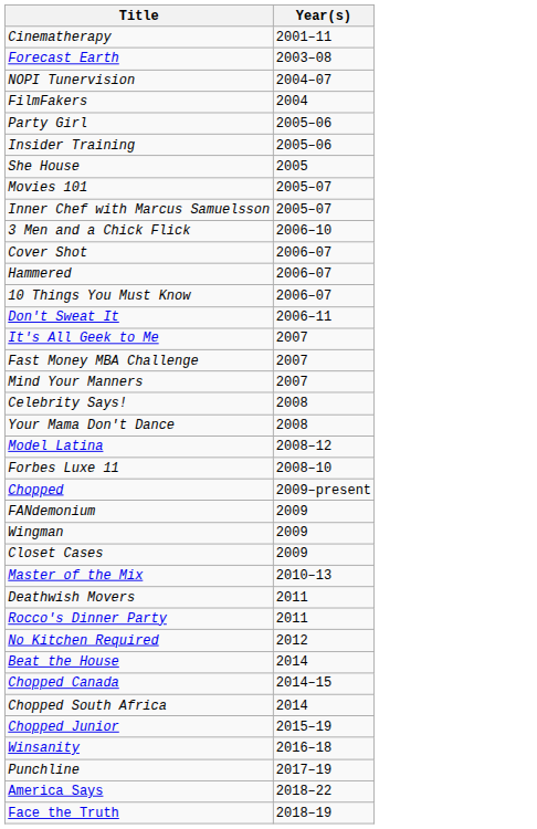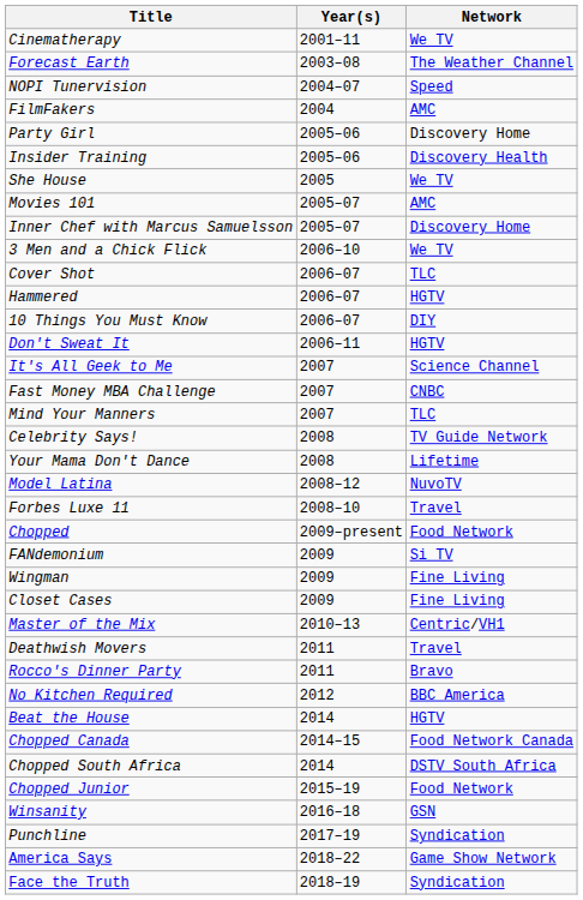 <table class="wikitable">
 <tr>
 <th>Title</th>
 <th>Year(s)</th>
+<th>Network</th>
 </tr>
 <tr>
 <td><em>Cinematherapy</em></td>
 <td>2001–11</td>
+<td><a href='#'>We TV</a></td>
 </tr>
 <tr>
 <td><em><a href='#'>Forecast Earth</a></em></td>
 <td>2003–08</td>
+<td><a href='#'>The Weather Channel</a></td>
 </tr>
 <tr>
 <td><em>NOPI Tunervision</em></td>
 <td>2004–07</td>
+<td><a href='#'>Speed</a></td>
 </tr>
 <tr>
 <td><em>FilmFakers</em></td>
 <td>2004</td>
+<td><a href='#'>AMC</a></td>
 </tr>
 <tr>
 <td><em>Party Girl</em></td>
 <td>2005–06</td>
+<td>Discovery Home</td>
 </tr>
 <tr>
 <td><em>Insider Training</em></td>
 <td>2005–06</td>
+<td><a href='#'>Discovery Health</a></td>
 </tr>
 <tr>
 <td><em>She House</em></td>
 <td>2005</td>
+<td><a href='#'>We TV</a></td>
 </tr>
 <tr>
 <td><em>Movies 101</em></td>
 <td>2005–07</td>
+<td><a href='#'>AMC</a></td>
 </tr>
 <tr>
 <td><em>Inner Chef with Marcus Samuelsson</em></td>
 <td>2005–07</td>
+<td><a href='#'>Discovery Home</a></td>
 </tr>
 <tr>
 <td><em>3 Men and a Chick Flick</em></td>
 <td>2006–10</td>
+<td><a href='#'>We TV</a></td>
 </tr>
 <tr>
 <td><em>Cover Shot</em></td>
 <td>2006–07</td>
+<td><a href='#'>TLC</a></td>
 </tr>
 <tr>
 <td><em>Hammered</em></td>
 <td>2006–07</td>
+<td><a href='#'>HGTV</a></td>
 </tr>
 <tr>
 <td><em>10 Things You Must Know</em></td>
 <td>2006–07</td>
+<td><a href='#'>DIY</a></td>
 </tr>
 <tr>
 <td><em><a href='#'>Don't Sweat It</a></em></td>
 <td>2006–11</td>
+<td><a href='#'>HGTV</a></td>
 </tr>
 <tr>
 <td><em><a href='#'>It's All Geek to Me</a></em></td>
 <td>2007</td>
+<td><a href='#'>Science Channel</a></td>
 </tr>
 <tr>
 <td><em>Fast Money MBA Challenge</em></td>
 <td>2007</td>
+<td><a href='#'>CNBC</a></td>
 </tr>
 <tr>
 <td><em>Mind Your Manners</em></td>
 <td>2007</td>
+<td><a href='#'>TLC</a></td>
 </tr>
 <tr>
 <td><em>Celebrity Says!</em></td>
 <td>2008</td>
+<td><a href='#'>TV Guide Network</a></td>
 </tr>
 <tr>
 <td><em>Your Mama Don't Dance</em></td>
 <td>2008</td>
+<td><a href='#'>Lifetime</a></td>
 </tr>
 <tr>
 <td><em><a href='#'>Model Latina</a></em></td>
 <td>2008–12</td>
+<td><a href='#'>NuvoTV</a></td>
 </tr>
 <tr>
 <td><em>Forbes Luxe 11</em></td>
 <td>2008–10</td>
+<td><a href='#'>Travel</a></td>
 </tr>
 <tr>
 <td><em><a href='#'>Chopped</a></em></td>
 <td>2009–present</td>
+<td><a href='#'>Food Network</a></td>
 </tr>
 <tr>
 <td><em>FANdemonium</em></td>
 <td>2009</td>
+<td><a href='#'>Si TV</a></td>
 </tr>
 <tr>
 <td><em>Wingman</em></td>
 <td>2009</td>
+<td><a href='#'>Fine Living</a></td>
 </tr>
 <tr>
 <td><em>Closet Cases</em></td>
 <td>2009</td>
+<td><a href='#'>Fine Living</a></td>
 </tr>
 <tr>
 <td><em><a href='#'>Master of the Mix</a></em></td>
 <td>2010–13</td>
+<td><a href='#'>Centric</a>/<a href='#'>VH1</a></td>
 </tr>
 <tr>
 <td><em>Deathwish Movers</em></td>
 <td>2011</td>
+<td><a href='#'>Travel</a></td>
 </tr>
 <tr>
 <td><em><a href='#'>Rocco's Dinner Party</a></em></td>
 <td>2011</td>
+<td><a href='#'>Bravo</a></td>
 </tr>
 <tr>
 <td><em><a href='#'>No Kitchen Required</a></em></td>
 <td>2012</td>
+<td><a href='#'>BBC America</a></td>
 </tr>
 <tr>
 <td><em><a href='#'>Beat the House</a></em></td>
 <td>2014</td>
+<td><a href='#'>HGTV</a></td>
 </tr>
 <tr>
 <td><em><a href='#'>Chopped Canada</a></em></td>
 <td>2014–15</td>
+<td><a href='#'>Food Network Canada</a></td>
 </tr>
 <tr>
 <td><em>Chopped South Africa</em></td>
 <td>2014</td>
+<td><a href='#'>DSTV South Africa</a></td>
 </tr>
 <tr>
 <td><em><a href='#'>Chopped Junior</a></em></td>
 <td>2015–19</td>
+<td><a href='#'>Food Network</a></td>
 </tr>
 <tr>
 <td><em><a href='#'>Winsanity</a></em></td>
 <td>2016–18</td>
+<td><a href='#'>GSN</a></td>
 </tr>
 <tr>
 <td><em>Punchline</em></td>
 <td>2017–19</td>
+<td><a href='#'>Syndication</a></td>
 </tr>
 <tr>
 <td><a href='#'>America Says</a></td>
 <td>2018–22</td>
+<td><a href='#'>Game Show Network</a></td>
 </tr>
 <tr>
 <td><a href='#'>Face the Truth</a></td>
 <td>2018–19</td>
+<td><a href='#'>Syndication</a></td>
 </tr>
 </table>
